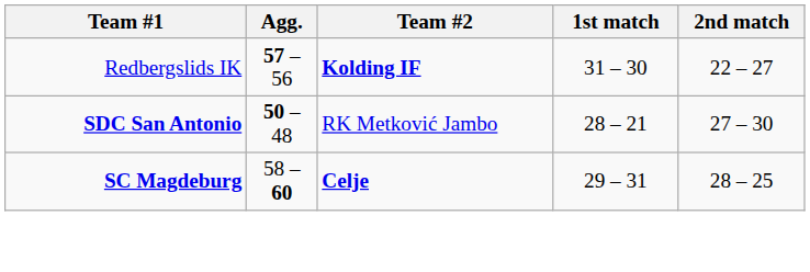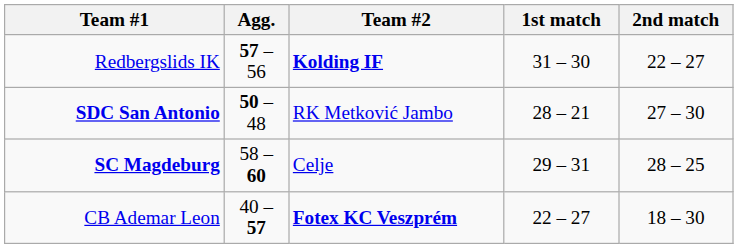 <table class=wikitable style="text-align:center">
 <tr>
 <th width=200>Team #1</th>
 <th width=50>Agg.</th>
 <th width=200>Team #2</th>
 <th width=100>1st match</th>
 <th width=100>2nd match</th>
 </tr>
 <tr>
 <td align=right><a href='#'>Redbergslids IK</a> </td>
 <td><strong>57</strong> – 56</td>
 <td align=left> <strong><a href='#'>Kolding IF</a></strong></td>
 <td>31 – 30</td>
 <td>22 – 27</td>
 </tr>
 <tr>
 <td align=right><strong><a href='#'>SDC San Antonio</a></strong> </td>
 <td><strong>50</strong> – 48</td>
 <td align=left> <a href='#'>RK Metković Jambo</a></td>
 <td>28 – 21</td>
 <td>27 – 30</td>
 </tr>
 <tr>
 <td align=right><strong><a href='#'>SC Magdeburg</a></strong> </td>
 <td>58 – <strong>60</strong></td>
-<td align=left><strong> <a href='#'>Celje</a></strong></td>
+<td align=left> <a href='#'>Celje</a></td>
 <td>29 – 31</td>
 <td>28 – 25</td>
 </tr>
+<tr>
+<td align=right><a href='#'>CB Ademar Leon</a> </td>
+<td>40 – <strong>57</strong></td>
+<td align=left> <strong><a href='#'>Fotex KC Veszprém</a></strong></td>
+<td>22 – 27</td>
+<td>18 – 30</td>
+</tr>
 </table>
